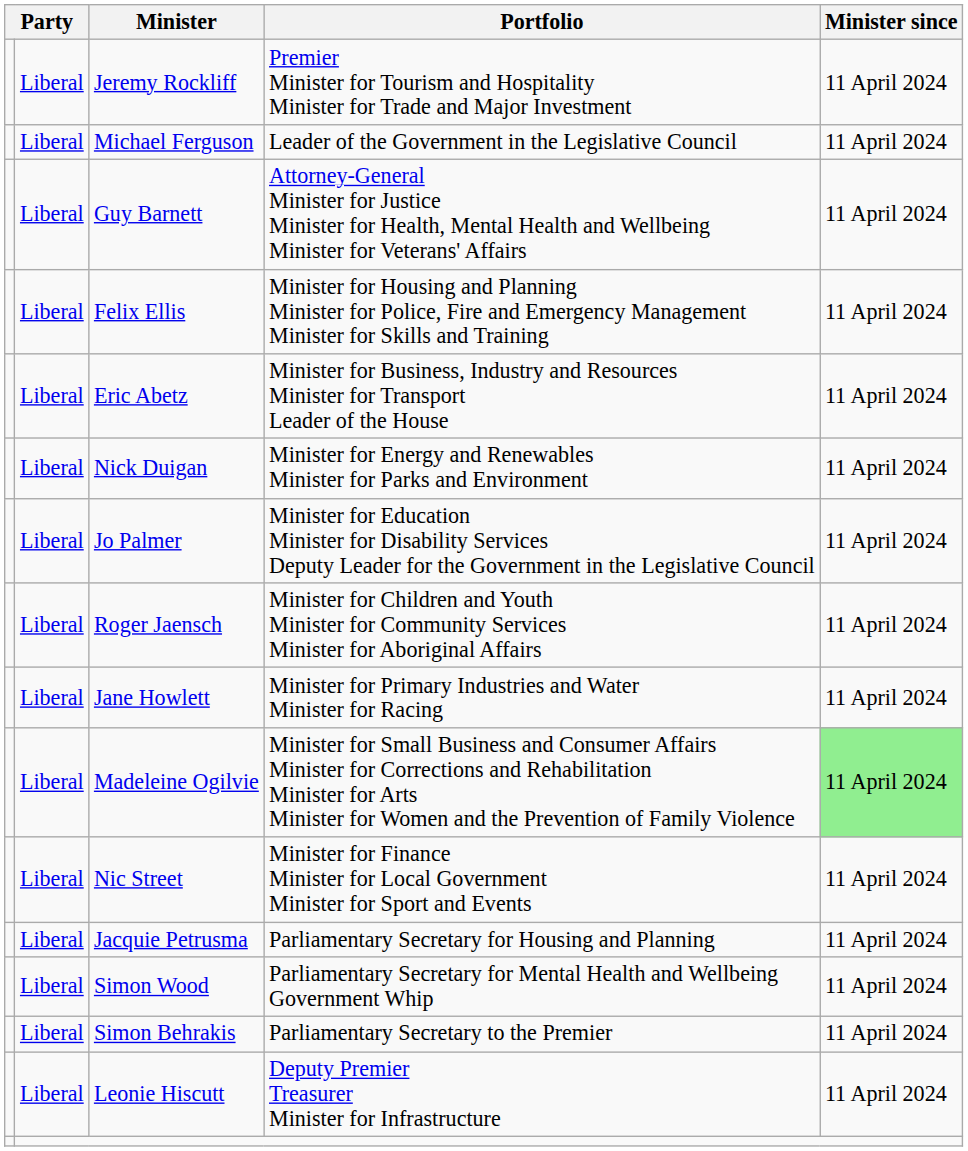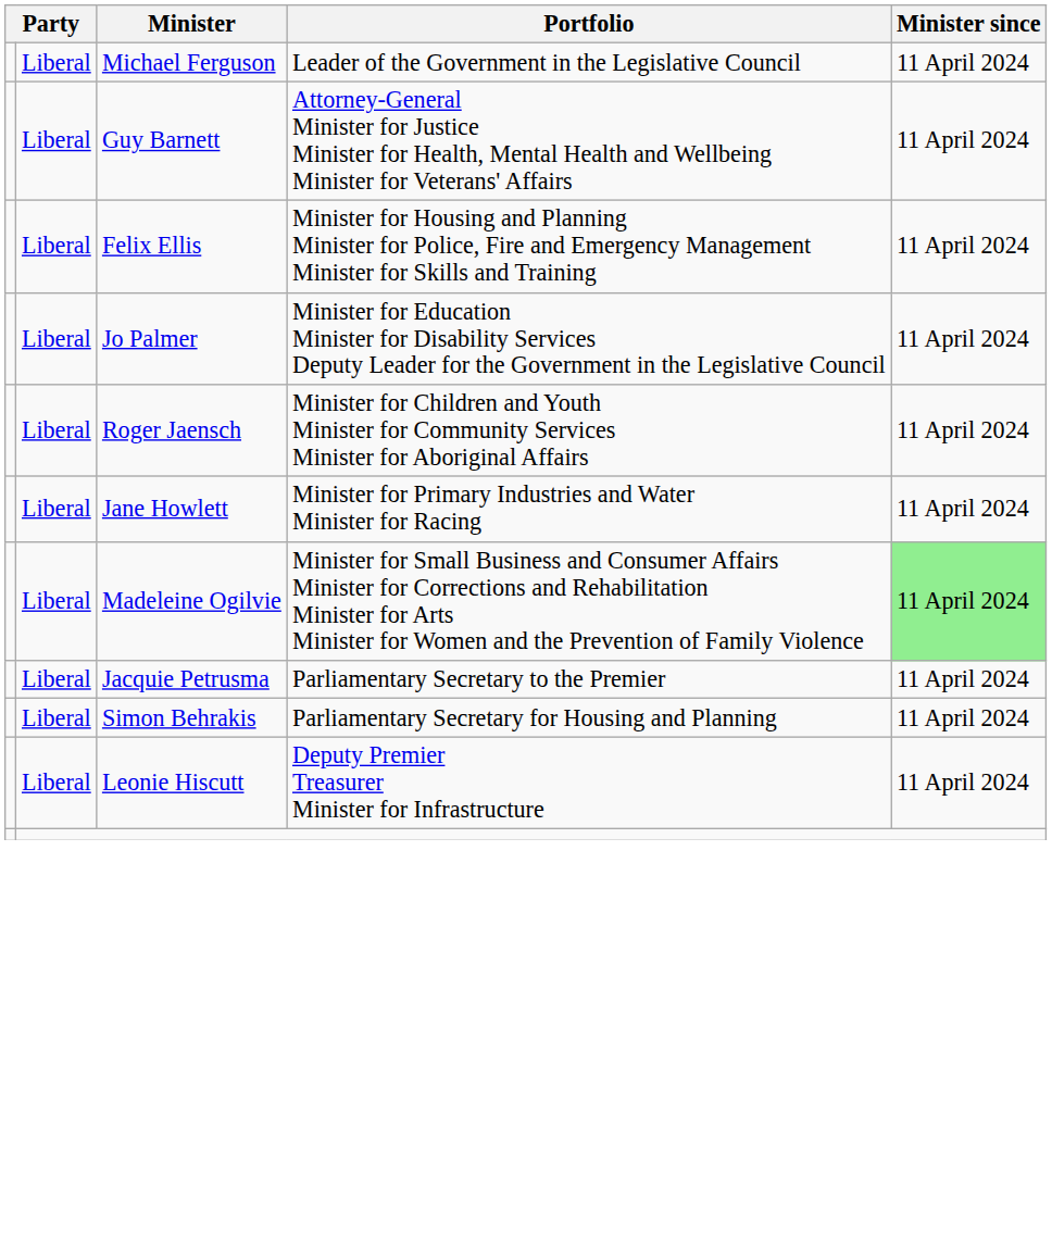 <table class="wikitable">
 <tr>
 <th colspan="2">Party</th>
 <th>Minister</th>
 <th>Portfolio</th>
 <th>Minister since</th>
-</tr>
-<tr>
-<td></td>
-<td><a href='#'>Liberal</a></td>
-<td><a href='#'>Jeremy Rockliff</a></td>
-<td><a href='#'>Premier</a><br>Minister for Tourism and Hospitality<br>Minister for Trade and Major Investment</td>
-<td>11 April 2024</td>
 </tr>
 <tr>
 <td></td>
 <td><a href='#'>Liberal</a></td>
 <td><a href='#'>Michael Ferguson</a></td>
 <td>Leader of the Government in the Legislative Council</td>
 <td>11 April 2024</td>
 </tr>
 <tr>
 <td></td>
 <td><a href='#'>Liberal</a></td>
 <td><a href='#'>Guy Barnett</a></td>
 <td><a href='#'>Attorney-General</a><br>Minister for Justice<br>Minister for Health, Mental Health and Wellbeing<br>Minister for Veterans' Affairs</td>
 <td>11 April 2024</td>
 </tr>
 <tr>
 <td></td>
 <td><a href='#'>Liberal</a></td>
 <td><a href='#'>Felix Ellis</a></td>
 <td>Minister for Housing and Planning<br>Minister for Police, Fire and Emergency Management<br>Minister for Skills and Training</td>
-<td>11 April 2024</td>
-</tr>
-<tr>
-<td></td>
-<td><a href='#'>Liberal</a></td>
-<td><a href='#'>Eric Abetz</a></td>
-<td>Minister for Business, Industry and Resources<br>Minister for Transport<br>Leader of the House</td>
-<td>11 April 2024</td>
-</tr>
-<tr>
-<td></td>
-<td><a href='#'>Liberal</a></td>
-<td><a href='#'>Nick Duigan</a></td>
-<td>Minister for Energy and Renewables<br>Minister for Parks and Environment</td>
 <td>11 April 2024</td>
 </tr>
 <tr>
 <td></td>
 <td><a href='#'>Liberal</a></td>
 <td><a href='#'>Jo Palmer</a></td>
 <td>Minister for Education<br>Minister for Disability Services<br>Deputy Leader for the Government in the Legislative Council</td>
 <td>11 April 2024</td>
 </tr>
 <tr>
 <td></td>
 <td><a href='#'>Liberal</a></td>
 <td><a href='#'>Roger Jaensch</a></td>
 <td>Minister for Children and Youth<br>Minister for Community Services<br>Minister for Aboriginal Affairs</td>
 <td>11 April 2024</td>
 </tr>
 <tr>
 <td></td>
 <td><a href='#'>Liberal</a></td>
 <td><a href='#'>Jane Howlett</a></td>
 <td>Minister for Primary Industries and Water<br>Minister for Racing</td>
 <td>11 April 2024</td>
 </tr>
 <tr>
 <td></td>
 <td><a href='#'>Liberal</a></td>
 <td><a href='#'>Madeleine Ogilvie</a></td>
 <td>Minister for Small Business and Consumer Affairs<br>Minister for Corrections and Rehabilitation<br>Minister for Arts<br>Minister for Women and the Prevention of Family Violence</td>
 <td style="background: lightgreen;">11 April 2024</td>
 </tr>
 <tr>
 <td></td>
 <td><a href='#'>Liberal</a></td>
-<td><a href='#'>Nic Street</a></td>
-<td>Minister for Finance<br>Minister for Local Government<br>Minister for Sport and Events</td>
-<td>11 April 2024</td>
-</tr>
-<tr>
-<td></td>
-<td><a href='#'>Liberal</a></td>
 <td><a href='#'>Jacquie Petrusma</a></td>
-<td>Parliamentary Secretary for Housing and Planning</td>
-<td>11 April 2024</td>
-</tr>
-<tr>
-<td></td>
-<td><a href='#'>Liberal</a></td>
-<td><a href='#'>Simon Wood</a></td>
-<td>Parliamentary Secretary for Mental Health and Wellbeing<br>Government Whip</td>
+<td>Parliamentary Secretary to the Premier</td>
 <td>11 April 2024</td>
 </tr>
 <tr>
 <td></td>
 <td><a href='#'>Liberal</a></td>
 <td><a href='#'>Simon Behrakis</a></td>
-<td>Parliamentary Secretary to the Premier</td>
+<td>Parliamentary Secretary for Housing and Planning</td>
 <td>11 April 2024</td>
 </tr>
 <tr>
 <td></td>
 <td><a href='#'>Liberal</a></td>
 <td><a href='#'>Leonie Hiscutt</a></td>
 <td><a href='#'>Deputy Premier</a><br><a href='#'>Treasurer</a><br>Minister for Infrastructure</td>
 <td>11 April 2024</td>
 </tr>
 <tr>
 <td></td>
 </tr>
 </table>
